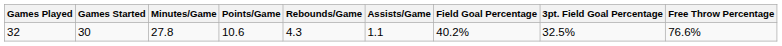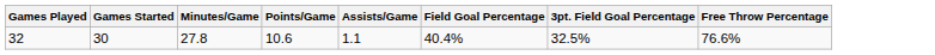 <table class="wikitable">
 <tr>
 <th><small>Games Played</small></th>
 <th><small>Games Started</small></th>
 <th><small>Minutes/Game</small></th>
 <th><small>Points/Game</small></th>
-<th><small>Rebounds/Game</small></th>
 <th><small>Assists/Game</small></th>
 <th><small>Field Goal Percentage</small></th>
 <th><small>3pt. Field Goal Percentage</small></th>
 <th><small>Free Throw Percentage</small></th>
 </tr>
 <tr>
 <td>32</td>
 <td>30</td>
 <td>27.8</td>
 <td>10.6</td>
-<td>4.3</td>
 <td>1.1</td>
-<td>40.2%</td>
+<td>40.4%</td>
 <td>32.5%</td>
 <td>76.6%</td>
 </tr>
 </table>
